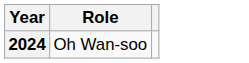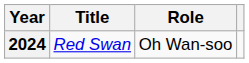 <table class="wikitable plainrowheaders">
 <tr>
 <th scope="col">Year</th>
+<th scope="col">Title</th>
 <th scope="col">Role</th>
 <th scope="col" class="unsortable"></th>
 </tr>
 <tr>
 <th scope="row">2024</th>
+<td><em><a href='#'>Red Swan</a></em></td>
 <td>Oh Wan-soo</td>
 <td style="text-align:center"></td>
 </tr>
 </table>
